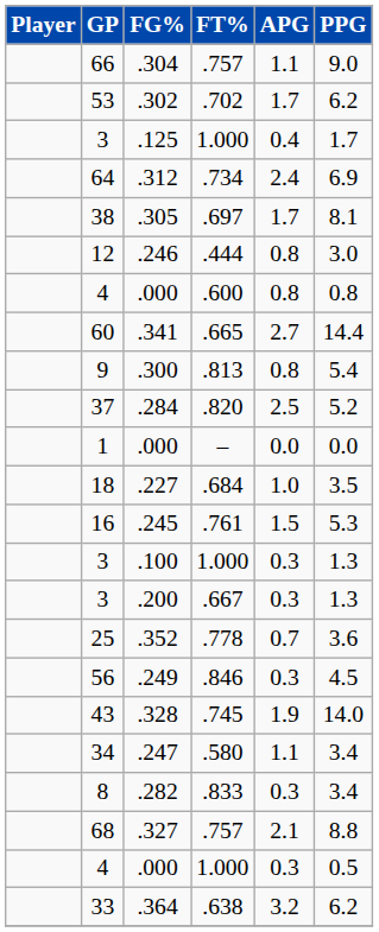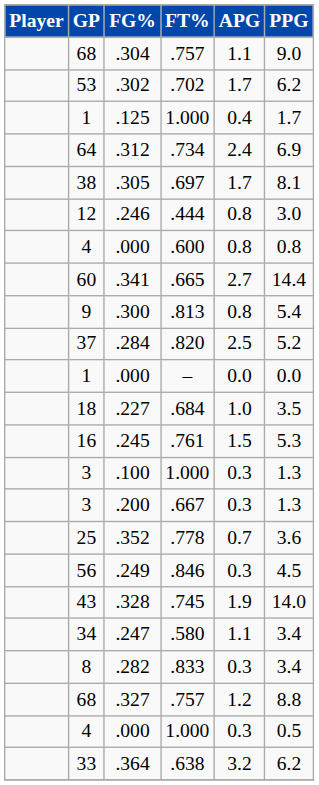 <table class="wikitable sortable" style="font-size:90%; text-align:center;">
 <tr>
 <th style="background:#0047AB;color:#FFFFFF;">Player</th>
 <th style="background:#0047AB;color:#FFFFFF;">GP</th>
 <th style="background:#0047AB;color:#FFFFFF;">FG%</th>
 <th style="background:#0047AB;color:#FFFFFF;">FT%</th>
 <th style="background:#0047AB;color:#FFFFFF;">APG</th>
 <th style="background:#0047AB;color:#FFFFFF;">PPG</th>
 </tr>
 <tr>
 <td></td>
-<td>66</td>
+<td>68</td>
 <td>.304</td>
 <td>.757</td>
 <td>1.1</td>
 <td>9.0</td>
 </tr>
 <tr>
 <td></td>
 <td>53</td>
 <td>.302</td>
 <td>.702</td>
 <td>1.7</td>
 <td>6.2</td>
 </tr>
 <tr>
 <td></td>
-<td>3</td>
+<td>1</td>
 <td>.125</td>
 <td>1.000</td>
 <td>0.4</td>
 <td>1.7</td>
 </tr>
 <tr>
 <td></td>
 <td>64</td>
 <td>.312</td>
 <td>.734</td>
 <td>2.4</td>
 <td>6.9</td>
 </tr>
 <tr>
 <td></td>
 <td>38</td>
 <td>.305</td>
 <td>.697</td>
 <td>1.7</td>
 <td>8.1</td>
 </tr>
 <tr>
 <td></td>
 <td>12</td>
 <td>.246</td>
 <td>.444</td>
 <td>0.8</td>
 <td>3.0</td>
 </tr>
 <tr>
 <td></td>
 <td>4</td>
 <td>.000</td>
 <td>.600</td>
 <td>0.8</td>
 <td>0.8</td>
 </tr>
 <tr>
 <td></td>
 <td>60</td>
 <td>.341</td>
 <td>.665</td>
 <td>2.7</td>
 <td>14.4</td>
 </tr>
 <tr>
 <td></td>
 <td>9</td>
 <td>.300</td>
 <td>.813</td>
 <td>0.8</td>
 <td>5.4</td>
 </tr>
 <tr>
 <td></td>
 <td>37</td>
 <td>.284</td>
 <td>.820</td>
 <td>2.5</td>
 <td>5.2</td>
 </tr>
 <tr>
 <td></td>
 <td>1</td>
 <td>.000</td>
 <td>–</td>
 <td>0.0</td>
 <td>0.0</td>
 </tr>
 <tr>
 <td></td>
 <td>18</td>
 <td>.227</td>
 <td>.684</td>
 <td>1.0</td>
 <td>3.5</td>
 </tr>
 <tr>
 <td></td>
 <td>16</td>
 <td>.245</td>
 <td>.761</td>
 <td>1.5</td>
 <td>5.3</td>
 </tr>
 <tr>
 <td></td>
 <td>3</td>
 <td>.100</td>
 <td>1.000</td>
 <td>0.3</td>
 <td>1.3</td>
 </tr>
 <tr>
 <td></td>
 <td>3</td>
 <td>.200</td>
 <td>.667</td>
 <td>0.3</td>
 <td>1.3</td>
 </tr>
 <tr>
 <td></td>
 <td>25</td>
 <td>.352</td>
 <td>.778</td>
 <td>0.7</td>
 <td>3.6</td>
 </tr>
 <tr>
 <td></td>
 <td>56</td>
 <td>.249</td>
 <td>.846</td>
 <td>0.3</td>
 <td>4.5</td>
 </tr>
 <tr>
 <td></td>
 <td>43</td>
 <td>.328</td>
 <td>.745</td>
 <td>1.9</td>
 <td>14.0</td>
 </tr>
 <tr>
 <td></td>
 <td>34</td>
 <td>.247</td>
 <td>.580</td>
 <td>1.1</td>
 <td>3.4</td>
 </tr>
 <tr>
 <td></td>
 <td>8</td>
 <td>.282</td>
 <td>.833</td>
 <td>0.3</td>
 <td>3.4</td>
 </tr>
 <tr>
 <td></td>
 <td>68</td>
 <td>.327</td>
 <td>.757</td>
-<td>2.1</td>
+<td>1.2</td>
 <td>8.8</td>
 </tr>
 <tr>
 <td></td>
 <td>4</td>
 <td>.000</td>
 <td>1.000</td>
 <td>0.3</td>
 <td>0.5</td>
 </tr>
 <tr>
 <td></td>
 <td>33</td>
 <td>.364</td>
 <td>.638</td>
 <td>3.2</td>
 <td>6.2</td>
 </tr>
 <tr>
 </tr>
 </table>
